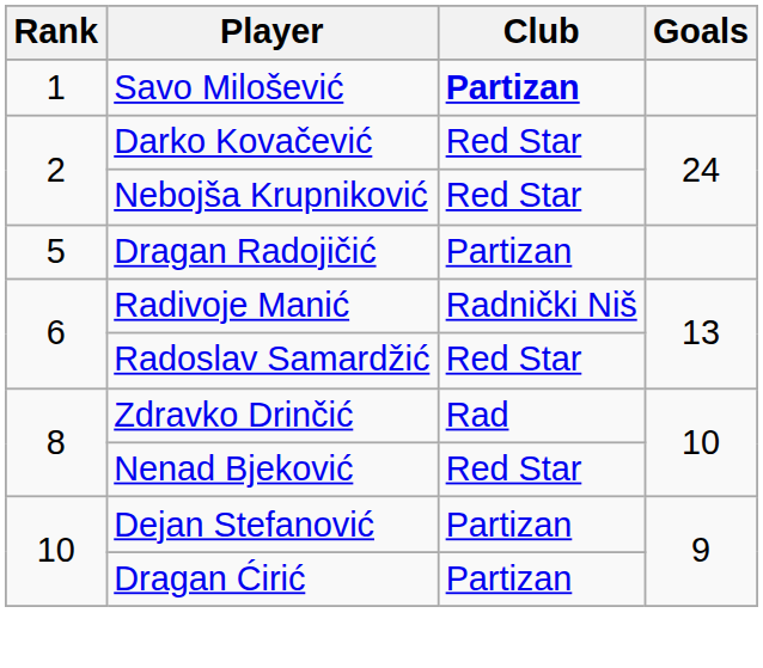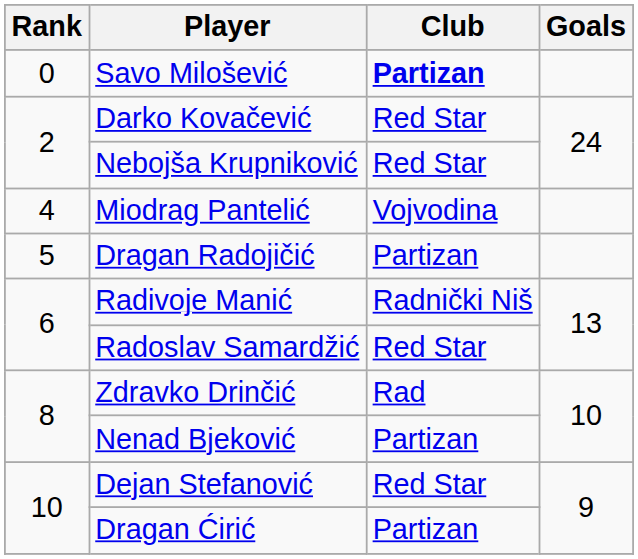 <table class="wikitable">
 <tr>
 <th>Rank</th>
 <th>Player</th>
 <th>Club</th>
 <th>Goals</th>
 </tr>
 <tr>
-<td rowspan=1 align=center>1</td>
+<td rowspan=1 align=center>0</td>
 <td> <a href='#'>Savo Milošević</a></td>
 <td><strong><a href='#'>Partizan</a></strong></td>
 <td></td>
 </tr>
 <tr>
 <td rowspan=2 align=center>2</td>
 <td> <a href='#'>Darko Kovačević</a></td>
 <td><a href='#'>Red Star</a></td>
 <td rowspan=2 align=center>24</td>
 </tr>
 <tr>
 <td> <a href='#'>Nebojša Krupniković</a></td>
 <td><a href='#'>Red Star</a></td>
+</tr>
+<tr>
+<td rowspan=1 align=center>4</td>
+<td> <a href='#'>Miodrag Pantelić</a></td>
+<td><a href='#'>Vojvodina</a></td>
+<td></td>
 </tr>
 <tr>
 <td rowspan=1 align=center>5</td>
 <td> <a href='#'>Dragan Radojičić</a></td>
 <td><a href='#'>Partizan</a></td>
 <td></td>
 </tr>
 <tr>
 <td rowspan=2 align=center>6</td>
 <td> <a href='#'>Radivoje Manić</a></td>
 <td><a href='#'>Radnički Niš</a></td>
 <td rowspan=2 align=center>13</td>
 </tr>
 <tr>
 <td> <a href='#'>Radoslav Samardžić</a></td>
 <td><a href='#'>Red Star</a></td>
 </tr>
 <tr>
 <td rowspan=2 align=center>8</td>
 <td> <a href='#'>Zdravko Drinčić</a></td>
 <td><a href='#'>Rad</a></td>
 <td rowspan=2 align=center>10</td>
 </tr>
 <tr>
 <td> <a href='#'>Nenad Bjeković</a></td>
-<td><a href='#'>Red Star</a></td>
+<td><a href='#'>Partizan</a></td>
 </tr>
 <tr>
 <td rowspan=2 align=center>10</td>
 <td> <a href='#'>Dejan Stefanović</a></td>
-<td><a href='#'>Partizan</a></td>
+<td><a href='#'>Red Star</a></td>
 <td rowspan=2 align=center>9</td>
 </tr>
 <tr>
 <td> <a href='#'>Dragan Ćirić</a></td>
 <td><a href='#'>Partizan</a></td>
 </tr>
 </table>
